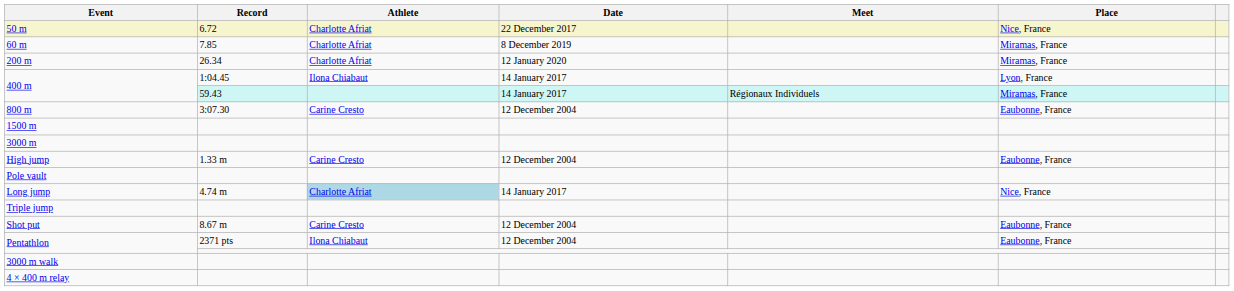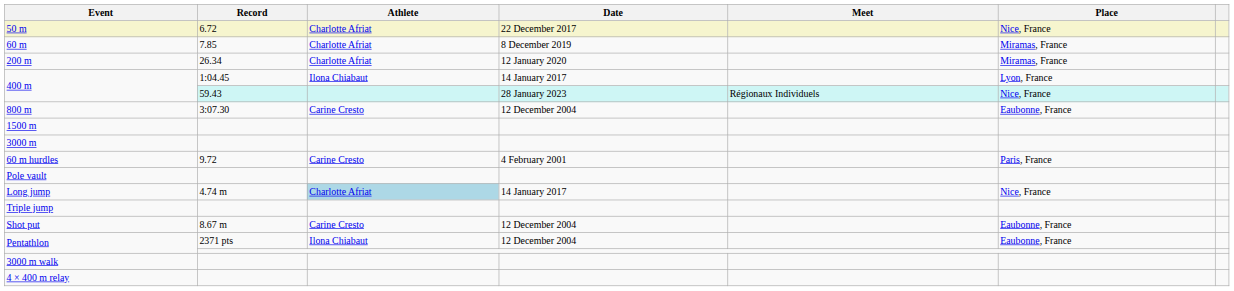 <table class="wikitable" style="font-size:95%; width: 95%;">
 <tr>
 <th>Event</th>
 <th>Record</th>
 <th>Athlete</th>
 <th>Date</th>
 <th>Meet</th>
 <th>Place</th>
 <th></th>
 </tr>
 <tr style="background:#f6F5CE;">
 <td><a href='#'>50 m</a></td>
 <td>6.72</td>
 <td><a href='#'>Charlotte Afriat</a></td>
 <td>22 December 2017</td>
 <td></td>
 <td><a href='#'>Nice</a>, France</td>
 <td></td>
 </tr>
 <tr>
 <td><a href='#'>60 m</a></td>
 <td>7.85</td>
 <td><a href='#'>Charlotte Afriat</a></td>
 <td>8 December 2019</td>
 <td></td>
 <td><a href='#'>Miramas</a>, France</td>
 <td></td>
 </tr>
 <tr>
 <td><a href='#'>200 m</a></td>
 <td>26.34</td>
 <td><a href='#'>Charlotte Afriat</a></td>
 <td>12 January 2020</td>
 <td></td>
 <td><a href='#'>Miramas</a>, France</td>
 <td></td>
 </tr>
 <tr>
 <td rowspan=2><a href='#'>400 m</a></td>
 <td>1:04.45</td>
 <td><a href='#'>Ilona Chiabaut</a></td>
 <td>14 January 2017</td>
 <td></td>
 <td><a href='#'>Lyon</a>, France</td>
 <td></td>
 </tr>
 <tr bgcolor=#CEF6F5>
 <td>59.43</td>
 <td></td>
-<td>14 January 2017</td>
+<td>28 January 2023</td>
 <td>Régionaux Individuels</td>
-<td><a href='#'>Miramas</a>, France</td>
+<td><a href='#'>Nice</a>, France</td>
 <td></td>
 </tr>
 <tr>
 <td><a href='#'>800 m</a></td>
 <td>3:07.30</td>
 <td><a href='#'>Carine Cresto</a></td>
 <td>12 December 2004</td>
 <td></td>
 <td><a href='#'>Eaubonne</a>, France</td>
 <td></td>
 </tr>
 <tr>
 <td><a href='#'>1500 m</a></td>
 <td></td>
 <td></td>
 <td></td>
 <td></td>
 <td></td>
 <td></td>
 </tr>
 <tr>
 <td><a href='#'>3000 m</a></td>
 <td></td>
 <td></td>
 <td></td>
 <td></td>
 <td></td>
 <td></td>
 </tr>
 <tr>
-<td><a href='#'>High jump</a></td>
-<td>1.33 m</td>
+<td><a href='#'>60 m hurdles</a></td>
+<td>9.72</td>
 <td><a href='#'>Carine Cresto</a></td>
-<td>12 December 2004</td>
+<td>4 February 2001</td>
 <td></td>
-<td><a href='#'>Eaubonne</a>, France</td>
+<td><a href='#'>Paris</a>, France</td>
 <td></td>
 </tr>
 <tr>
 <td><a href='#'>Pole vault</a></td>
 <td></td>
 <td></td>
 <td></td>
 <td></td>
 <td></td>
 <td></td>
 </tr>
 <tr>
 <td><a href='#'>Long jump</a></td>
 <td>4.74 m</td>
 <td style="background: lightblue;"><a href='#'>Charlotte Afriat</a></td>
 <td>14 January 2017</td>
 <td></td>
 <td><a href='#'>Nice</a>, France</td>
 <td></td>
 </tr>
 <tr>
 <td><a href='#'>Triple jump</a></td>
 <td></td>
 <td></td>
 <td></td>
 <td></td>
 <td></td>
 <td></td>
 </tr>
 <tr>
 <td><a href='#'>Shot put</a></td>
 <td>8.67 m</td>
 <td><a href='#'>Carine Cresto</a></td>
 <td>12 December 2004</td>
 <td></td>
 <td><a href='#'>Eaubonne</a>, France</td>
 <td></td>
 </tr>
 <tr>
 <td rowspan=2><a href='#'>Pentathlon</a></td>
 <td>2371 pts</td>
 <td><a href='#'>Ilona Chiabaut</a></td>
 <td>12 December 2004</td>
 <td></td>
 <td><a href='#'>Eaubonne</a>, France</td>
 <td></td>
 </tr>
 <tr>
 <td colspan=5></td>
 <td></td>
 </tr>
 <tr>
 <td><a href='#'>3000 m walk</a></td>
 <td></td>
 <td></td>
 <td></td>
 <td></td>
 <td></td>
 <td></td>
 </tr>
 <tr>
 <td><a href='#'>4 × 400 m relay</a></td>
 <td></td>
 <td></td>
 <td></td>
 <td></td>
 <td></td>
 <td></td>
 </tr>
 </table>
